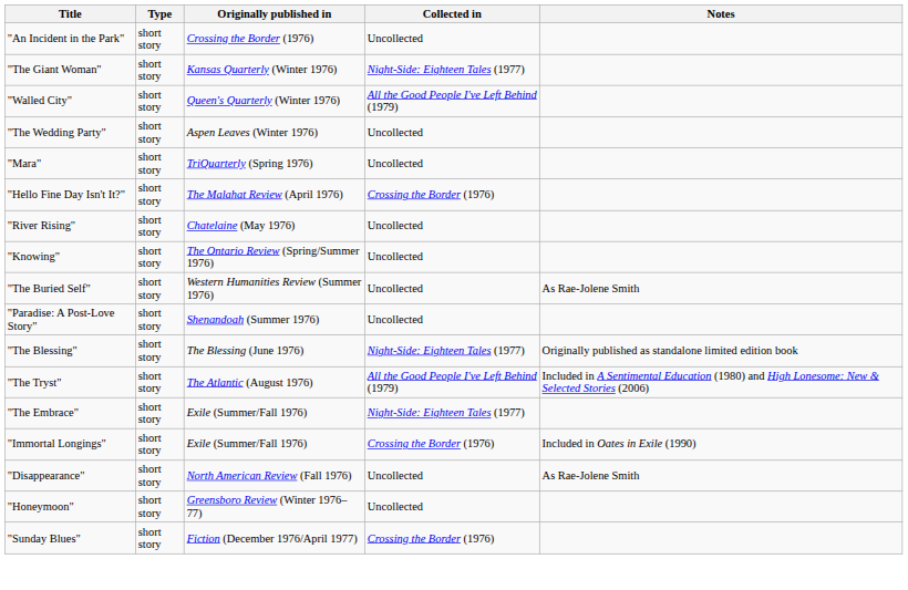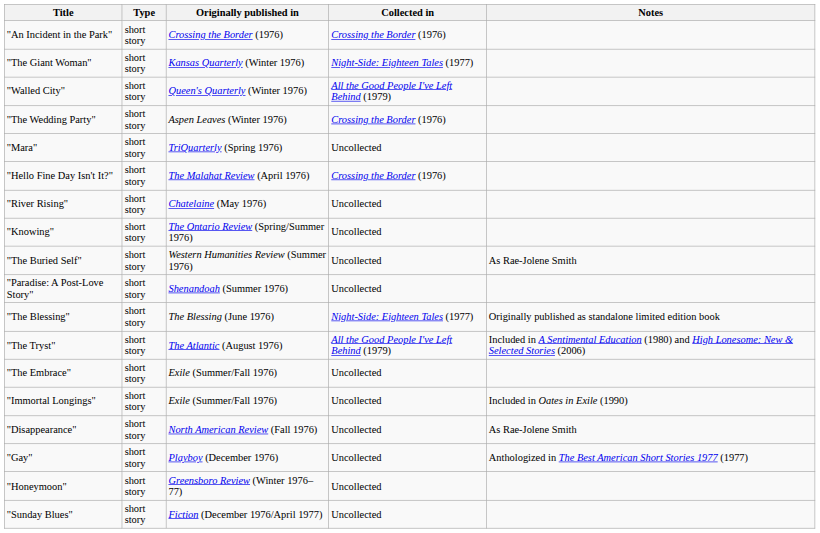 <table class="wikitable">
 <tr>
 <th>Title</th>
 <th>Type</th>
 <th>Originally published in</th>
 <th>Collected in</th>
 <th>Notes</th>
 </tr>
 <tr>
 <td>"An Incident in the Park"</td>
 <td>short story</td>
 <td><em><a href='#'>Crossing the Border</a></em> (1976)</td>
-<td>Uncollected</td>
+<td><em><a href='#'>Crossing the Border</a></em> (1976)</td>
 <td></td>
 </tr>
 <tr>
 <td>"The Giant Woman"</td>
 <td>short story</td>
 <td><em><a href='#'>Kansas Quarterly</a></em> (Winter 1976)</td>
 <td><em><a href='#'>Night-Side: Eighteen Tales</a></em> (1977)</td>
 <td></td>
 </tr>
 <tr>
 <td>"Walled City"</td>
 <td>short story</td>
 <td><em><a href='#'>Queen's Quarterly</a></em> (Winter 1976)</td>
 <td><em><a href='#'>All the Good People I've Left Behind</a></em> (1979)</td>
 <td></td>
 </tr>
 <tr>
 <td>"The Wedding Party"</td>
 <td>short story</td>
 <td><em>Aspen Leaves</em> (Winter 1976)</td>
-<td>Uncollected</td>
+<td><em><a href='#'>Crossing the Border</a></em> (1976)</td>
 <td></td>
 </tr>
 <tr>
 <td>"Mara"</td>
 <td>short story</td>
 <td><em><a href='#'>TriQuarterly</a></em> (Spring 1976)</td>
 <td>Uncollected</td>
 <td></td>
 </tr>
 <tr>
 <td>"Hello Fine Day Isn't It?"</td>
 <td>short story</td>
 <td><em><a href='#'>The Malahat Review</a></em> (April 1976)</td>
 <td><em><a href='#'>Crossing the Border</a></em> (1976)</td>
 <td></td>
 </tr>
 <tr>
 <td>"River Rising"</td>
 <td>short story</td>
 <td><em><a href='#'>Chatelaine</a></em> (May 1976)</td>
 <td>Uncollected</td>
 <td></td>
 </tr>
 <tr>
 <td>"Knowing"</td>
 <td>short story</td>
 <td><em><a href='#'>The Ontario Review</a></em> (Spring/Summer 1976)</td>
 <td>Uncollected</td>
 <td></td>
 </tr>
 <tr>
 <td>"The Buried Self"</td>
 <td>short story</td>
 <td><em>Western Humanities Review</em> (Summer 1976)</td>
 <td>Uncollected</td>
 <td>As Rae-Jolene Smith</td>
 </tr>
 <tr>
 <td>"Paradise: A Post-Love Story"</td>
 <td>short story</td>
 <td><em><a href='#'>Shenandoah</a></em> (Summer 1976)</td>
 <td>Uncollected</td>
 <td></td>
 </tr>
 <tr>
 <td>"The Blessing"</td>
 <td>short story</td>
 <td><em>The Blessing</em> (June 1976)</td>
 <td><em><a href='#'>Night-Side: Eighteen Tales</a></em> (1977)</td>
 <td>Originally published as standalone limited edition book</td>
 </tr>
 <tr>
 <td>"The Tryst"</td>
 <td>short story</td>
 <td><em><a href='#'>The Atlantic</a></em> (August 1976)</td>
 <td><em><a href='#'>All the Good People I've Left Behind</a></em> (1979)</td>
 <td>Included in <em><a href='#'>A Sentimental Education</a></em> (1980) and <em><a href='#'>High Lonesome: New & Selected Stories</a></em> (2006)</td>
 </tr>
 <tr>
 <td>"The Embrace"</td>
 <td>short story</td>
 <td><em>Exile</em> (Summer/Fall 1976)</td>
-<td><em><a href='#'>Night-Side: Eighteen Tales</a></em> (1977)</td>
+<td>Uncollected</td>
 <td></td>
 </tr>
 <tr>
 <td>"Immortal Longings"</td>
 <td>short story</td>
 <td><em>Exile</em> (Summer/Fall 1976)</td>
-<td><em><a href='#'>Crossing the Border</a></em> (1976)</td>
+<td>Uncollected</td>
 <td>Included in <em>Oates in Exile</em> (1990)</td>
 </tr>
 <tr>
 <td>"Disappearance"</td>
 <td>short story</td>
 <td><em><a href='#'>North American Review</a></em> (Fall 1976)</td>
 <td>Uncollected</td>
 <td>As Rae-Jolene Smith</td>
+</tr>
+<tr>
+<td>"Gay"</td>
+<td>short story</td>
+<td><em><a href='#'>Playboy</a></em> (December 1976)</td>
+<td>Uncollected</td>
+<td>Anthologized in <em><a href='#'>The Best American Short Stories 1977</a></em> (1977)</td>
 </tr>
 <tr>
 <td>"Honeymoon"</td>
 <td>short story</td>
 <td><em><a href='#'>Greensboro Review</a></em> (Winter 1976–77)</td>
 <td>Uncollected</td>
 <td></td>
 </tr>
 <tr>
 <td>"Sunday Blues"</td>
 <td>short story</td>
 <td><em><a href='#'>Fiction</a></em> (December 1976/April 1977)</td>
-<td><em><a href='#'>Crossing the Border</a></em> (1976)</td>
+<td>Uncollected</td>
 <td></td>
 </tr>
 </table>
